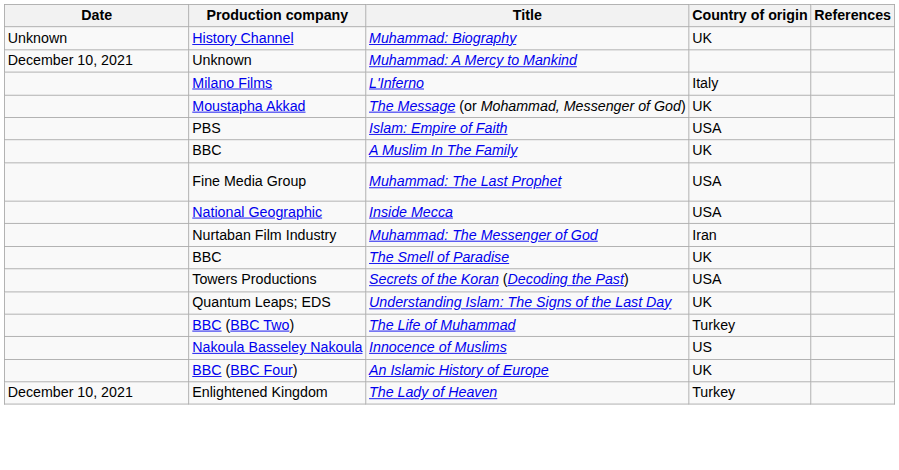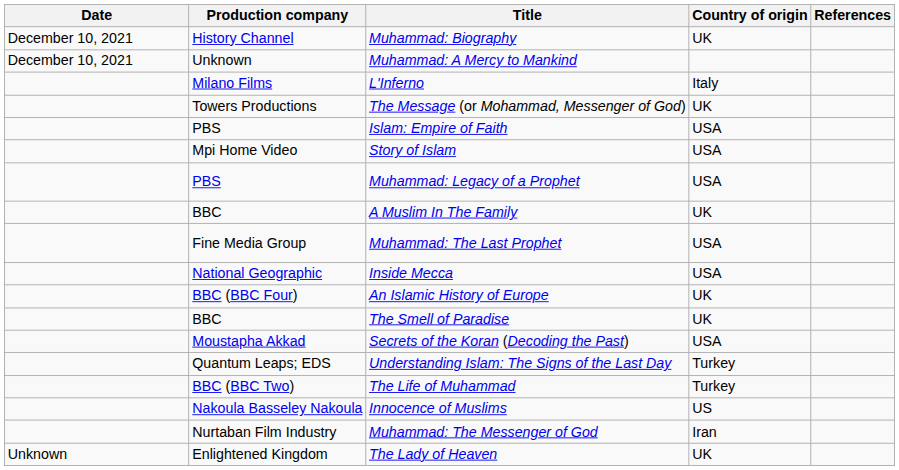 <table class="wikitable sortable">
 <tr>
 <th width="200">Date</th>
 <th>Production company</th>
 <th>Title</th>
 <th>Country of origin</th>
 <th class="unsortable">References</th>
 </tr>
 <tr>
-<td>Unknown</td>
+<td>December 10, 2021</td>
 <td><a href='#'>History Channel</a></td>
 <td><em><a href='#'>Muhammad: Biography</a></em></td>
 <td>UK</td>
 <td align="center"></td>
 </tr>
 <tr>
 <td>December 10, 2021</td>
 <td>Unknown</td>
 <td><em><a href='#'>Muhammad: A Mercy to Mankind</a></em></td>
 <td></td>
 <td align="center"></td>
 </tr>
 <tr>
 <td></td>
 <td><a href='#'>Milano Films</a></td>
 <td><em><a href='#'>L'Inferno</a></em></td>
 <td>Italy</td>
 <td align="center"></td>
 </tr>
 <tr>
 <td></td>
-<td><a href='#'>Moustapha Akkad</a></td>
+<td>Towers Productions</td>
 <td><em><a href='#'>The Message</a></em> (or <em>Mohammad, Messenger of God</em>)<br></td>
 <td>UK</td>
 <td align="center"></td>
 </tr>
 <tr>
 <td></td>
 <td>PBS</td>
 <td><em><a href='#'>Islam: Empire of Faith</a></em></td>
 <td>USA</td>
 <td align="center"><br></td>
+</tr>
+<tr>
+<td></td>
+<td>Mpi Home Video</td>
+<td><em><a href='#'>Story of Islam</a></em></td>
+<td>USA</td>
+<td align="center"></td>
+</tr>
+<tr>
+<td></td>
+<td><a href='#'>PBS</a></td>
+<td><em><a href='#'>Muhammad: Legacy of a Prophet</a></em></td>
+<td>USA</td>
+<td align="center"><br><br></td>
 </tr>
 <tr>
 <td></td>
 <td>BBC</td>
 <td><em><a href='#'>A Muslim In The Family</a></em></td>
 <td>UK</td>
 <td align="center"><br></td>
 </tr>
 <tr>
 <td></td>
 <td>Fine Media Group</td>
 <td><em><a href='#'>Muhammad: The Last Prophet</a></em></td>
 <td>USA</td>
 <td align="center"><br><br></td>
 </tr>
 <tr>
 <td></td>
 <td><a href='#'>National Geographic</a></td>
 <td><em><a href='#'>Inside Mecca</a></em></td>
 <td>USA</td>
 <td align="center"></td>
 </tr>
 <tr>
 <td></td>
-<td>Nurtaban Film Industry</td>
-<td><em><a href='#'>Muhammad: The Messenger of God</a></em></td>
-<td>Iran</td>
-<td align="center"></td>
+<td><a href='#'>BBC</a> (<a href='#'>BBC Four</a>)</td>
+<td><em><a href='#'>An Islamic History of Europe</a></em></td>
+<td>UK</td>
+<td align="center"><br></td>
 </tr>
 <tr>
 <td></td>
 <td>BBC</td>
 <td><em><a href='#'>The Smell of Paradise</a></em></td>
 <td>UK</td>
 <td align="center"></td>
 </tr>
 <tr>
 <td></td>
-<td>Towers Productions</td>
+<td><a href='#'>Moustapha Akkad</a></td>
 <td><em><a href='#'>Secrets of the Koran</a></em> (<em><a href='#'>Decoding the Past</a></em>)</td>
 <td>USA</td>
 <td align="center"></td>
 </tr>
 <tr>
 <td></td>
 <td>Quantum Leaps; EDS</td>
 <td><em><a href='#'>Understanding Islam: The Signs of the Last Day</a></em></td>
-<td>UK</td>
+<td>Turkey</td>
 <td align="center"></td>
 </tr>
 <tr>
 <td></td>
 <td><a href='#'>BBC</a> (<a href='#'>BBC Two</a>)</td>
 <td><em><a href='#'>The Life of Muhammad</a></em></td>
 <td>Turkey</td>
 <td align="center"></td>
 </tr>
 <tr>
 <td></td>
 <td><a href='#'>Nakoula Basseley Nakoula</a></td>
 <td><em><a href='#'>Innocence of Muslims</a></em></td>
 <td>US</td>
 <td align="center"></td>
 </tr>
 <tr>
 <td></td>
-<td><a href='#'>BBC</a> (<a href='#'>BBC Four</a>)</td>
-<td><em><a href='#'>An Islamic History of Europe</a></em></td>
-<td>UK</td>
-<td align="center"><br></td>
+<td>Nurtaban Film Industry</td>
+<td><em><a href='#'>Muhammad: The Messenger of God</a></em></td>
+<td>Iran</td>
+<td align="center"></td>
 </tr>
 <tr>
-<td>December 10, 2021</td>
+<td>Unknown</td>
 <td>Enlightened Kingdom</td>
 <td><em><a href='#'>The Lady of Heaven</a></em></td>
-<td>Turkey</td>
+<td>UK</td>
 </tr>
 </table>
